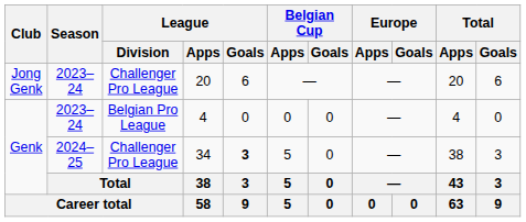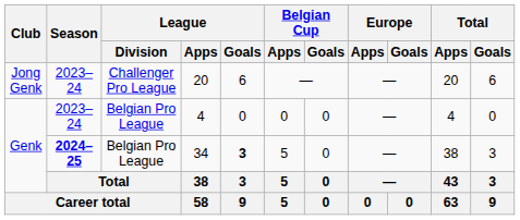 <table class=wikitable style=text-align:center>
 <tr>
 <th rowspan=2>Club</th>
 <th rowspan=2>Season</th>
 <th colspan=3>League</th>
 <th colspan=2><a href='#'>Belgian Cup</a></th>
 <th colspan=2>Europe</th>
 <th colspan=2>Total</th>
 </tr>
 <tr>
 <th>Division</th>
 <th>Apps</th>
 <th>Goals</th>
 <th>Apps</th>
 <th>Goals</th>
 <th>Apps</th>
 <th>Goals</th>
 <th>Apps</th>
 <th>Goals</th>
 </tr>
 <tr>
 <td><a href='#'>Jong Genk</a></td>
 <td><a href='#'>2023–24</a></td>
 <td><a href='#'>Challenger Pro League</a></td>
 <td>20</td>
 <td>6</td>
 <td colspan="2">—</td>
 <td colspan="2">—</td>
 <td>20</td>
 <td>6</td>
 </tr>
 <tr>
 <td rowspan="3"><a href='#'>Genk</a></td>
 <td><a href='#'>2023–24</a></td>
 <td><a href='#'>Belgian Pro League</a></td>
 <td>4</td>
 <td>0</td>
 <td>0</td>
 <td>0</td>
 <td colspan="2">—</td>
 <td>4</td>
 <td>0</td>
 </tr>
 <tr>
-<td><a href='#'>2024–25</a></td>
-<td><a href='#'>Challenger Pro League</a></td>
+<td><strong><a href='#'>2024–25</a></strong></td>
+<td>Belgian Pro League</td>
 <td>34</td>
 <td><strong>3</strong></td>
 <td>5</td>
 <td>0</td>
 <td colspan="2">—</td>
 <td>38</td>
 <td>3</td>
 </tr>
 <tr>
 <th colspan="2">Total</th>
 <th>38</th>
 <th>3</th>
 <th>5</th>
 <th>0</th>
 <th colspan="2">—</th>
 <th>43</th>
 <th>3</th>
 </tr>
 <tr>
 <th colspan="3">Career total</th>
 <th>58</th>
 <th>9</th>
 <th>5</th>
 <th>0</th>
 <th>0</th>
 <th>0</th>
 <th>63</th>
 <th>9</th>
 </tr>
 </table>
